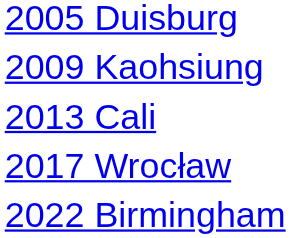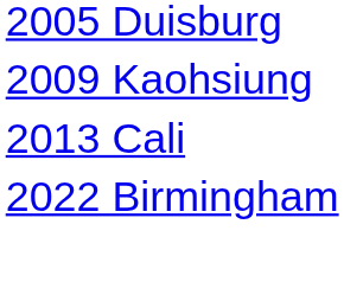 <table>
 <tr>
 <td><a href='#'>2005 Duisburg</a><br></td>
 <td></td>
 <td><br></td>
 <td></td>
 </tr>
 <tr>
 <td><a href='#'>2009 Kaohsiung</a><br></td>
 <td></td>
 <td></td>
 <td></td>
 </tr>
 <tr>
 <td><a href='#'>2013 Cali</a><br></td>
 <td></td>
 <td></td>
 <td></td>
 </tr>
 <tr>
-<td><a href='#'>2017 Wrocław</a><br></td>
-<td></td>
-<td></td>
-<td></td>
-</tr>
-<tr>
 <td><a href='#'>2022 Birmingham</a><br></td>
 <td></td>
 <td></td>
 <td></td>
 </tr>
 </table>
